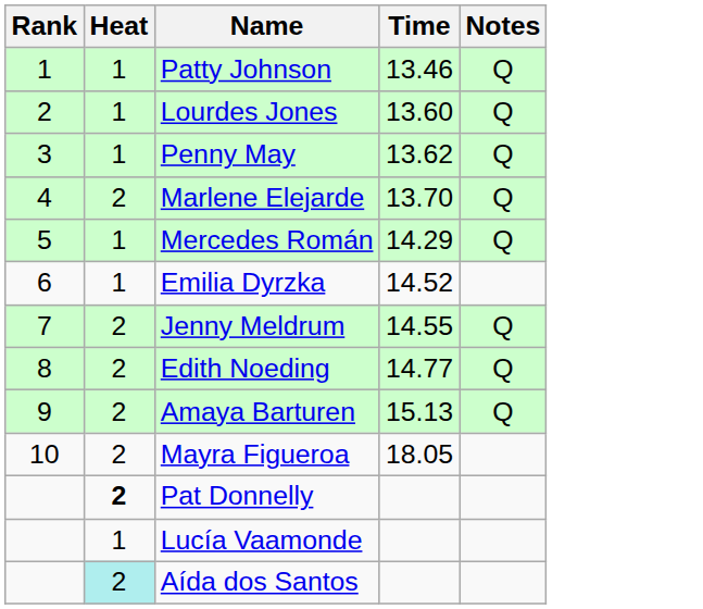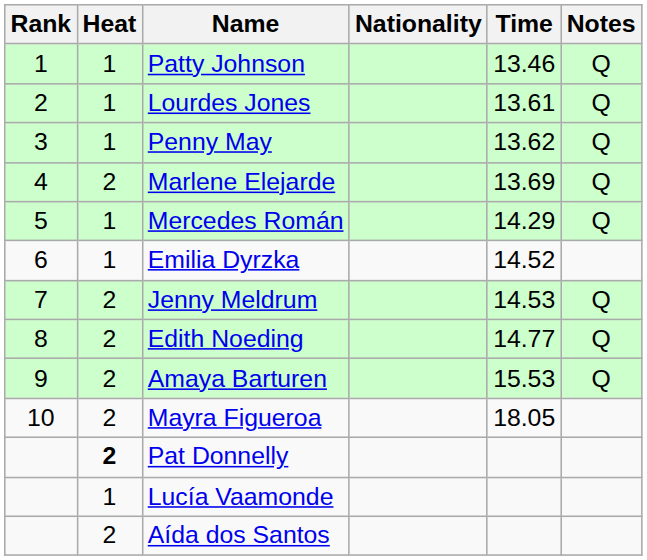 <table class="wikitable sortable" style="text-align:center">
 <tr>
 <th>Rank</th>
 <th>Heat</th>
 <th>Name</th>
+<th>Nationality</th>
 <th>Time</th>
 <th>Notes</th>
 </tr>
 <tr bgcolor=ccffcc>
 <td>1</td>
 <td>1</td>
 <td align=left><a href='#'>Patty Johnson</a></td>
+<td align=left></td>
 <td>13.46</td>
 <td>Q</td>
 </tr>
 <tr bgcolor=ccffcc>
 <td>2</td>
 <td>1</td>
 <td align=left><a href='#'>Lourdes Jones</a></td>
-<td>13.60</td>
+<td align=left></td>
+<td>13.61</td>
 <td>Q</td>
 </tr>
 <tr bgcolor=ccffcc>
 <td>3</td>
 <td>1</td>
 <td align=left><a href='#'>Penny May</a></td>
+<td align=left></td>
 <td>13.62</td>
 <td>Q</td>
 </tr>
 <tr bgcolor=ccffcc>
 <td>4</td>
 <td>2</td>
 <td align=left><a href='#'>Marlene Elejarde</a></td>
-<td>13.70</td>
+<td align=left></td>
+<td>13.69</td>
 <td>Q</td>
 </tr>
 <tr bgcolor=ccffcc>
 <td>5</td>
 <td>1</td>
 <td align=left><a href='#'>Mercedes Román</a></td>
+<td align=left></td>
 <td>14.29</td>
 <td>Q</td>
 </tr>
 <tr>
 <td>6</td>
 <td>1</td>
 <td align=left><a href='#'>Emilia Dyrzka</a></td>
+<td align=left></td>
 <td>14.52</td>
 <td></td>
 </tr>
 <tr bgcolor=ccffcc>
 <td>7</td>
 <td>2</td>
 <td align=left><a href='#'>Jenny Meldrum</a></td>
-<td>14.55</td>
+<td align=left></td>
+<td>14.53</td>
 <td>Q</td>
 </tr>
 <tr bgcolor=ccffcc>
 <td>8</td>
 <td>2</td>
 <td align=left><a href='#'>Edith Noeding</a></td>
+<td align=left></td>
 <td>14.77</td>
 <td>Q</td>
 </tr>
 <tr bgcolor=ccffcc>
 <td>9</td>
 <td>2</td>
 <td align=left><a href='#'>Amaya Barturen</a></td>
-<td>15.13</td>
+<td align=left></td>
+<td>15.53</td>
 <td>Q</td>
 </tr>
 <tr>
 <td>10</td>
 <td>2</td>
 <td align=left><a href='#'>Mayra Figueroa</a></td>
+<td align=left></td>
 <td>18.05</td>
 <td></td>
 </tr>
 <tr>
 <td></td>
 <td><strong>2</strong></td>
 <td align=left><a href='#'>Pat Donnelly</a></td>
+<td align=left></td>
 <td></td>
 <td></td>
 </tr>
 <tr>
 <td></td>
 <td>1</td>
 <td align=left><a href='#'>Lucía Vaamonde</a></td>
+<td align=left></td>
 <td></td>
 <td></td>
 </tr>
 <tr>
 <td></td>
-<td style="background: paleturquoise;">2</td>
+<td>2</td>
 <td align=left><a href='#'>Aída dos Santos</a></td>
+<td align=left></td>
 <td></td>
 <td></td>
 </tr>
 </table>
